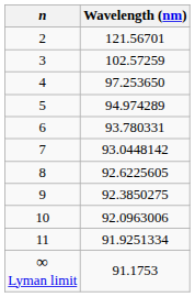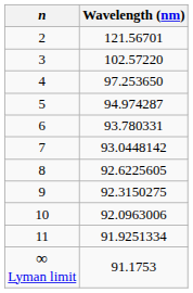 <table class="wikitable" style="text-align: center;">
 <tr>
 <th><em>n</em></th>
 <th>Wavelength (<a href='#'>nm</a>)</th>
 </tr>
 <tr>
 <td>2</td>
 <td>121.56701</td>
 </tr>
 <tr>
 <td>3</td>
-<td>102.57259</td>
+<td>102.57220</td>
 </tr>
 <tr>
 <td>4</td>
 <td>97.253650</td>
 </tr>
 <tr>
 <td>5</td>
-<td>94.974289</td>
+<td>94.974287</td>
 </tr>
 <tr>
 <td>6</td>
 <td>93.780331</td>
 </tr>
 <tr>
 <td>7</td>
 <td>93.0448142</td>
 </tr>
 <tr>
 <td>8</td>
 <td>92.6225605</td>
 </tr>
 <tr>
 <td>9</td>
-<td>92.3850275</td>
+<td>92.3150275</td>
 </tr>
 <tr>
 <td>10</td>
 <td>92.0963006</td>
 </tr>
 <tr>
 <td>11</td>
 <td>91.9251334</td>
 </tr>
 <tr>
 <td style="line-height:120%"><big>∞</big><br><a href='#'>Lyman limit</a></td>
 <td>91.1753</td>
 </tr>
 </table>
